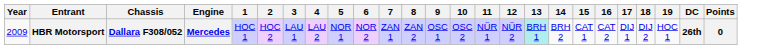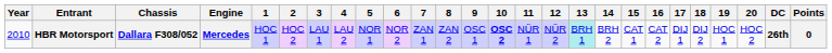 <table class="wikitable" style="text-align:center; font-size:85%">
 <tr>
 <th>Year</th>
 <th>Entrant</th>
 <th>Chassis</th>
 <th>Engine</th>
 <th>1</th>
 <th>2</th>
 <th>3</th>
 <th>4</th>
 <th>5</th>
 <th>6</th>
 <th>7</th>
 <th>8</th>
 <th>9</th>
 <th>10</th>
 <th>11</th>
 <th>12</th>
 <th>13</th>
 <th>14</th>
 <th>15</th>
 <th>16</th>
 <th>17</th>
 <th>18</th>
 <th>19</th>
+<th>20</th>
 <th>DC</th>
 <th>Points</th>
 </tr>
 <tr>
-<td><a href='#'>2009</a></td>
+<td><a href='#'>2010</a></td>
 <th nowrap>HBR Motorsport</th>
 <th nowrap><a href='#'>Dallara</a> F308/052</th>
 <th><a href='#'>Mercedes</a></th>
 <td style="background:#CFCFFF;"><a href='#'>HOC<br>1</a><br></td>
 <td style="background:#EFCFFF;"><a href='#'>HOC<br>2</a><br></td>
 <td style="background:#CFCFFF;"><a href='#'>LAU<br>1</a><br></td>
 <td style="background:#EFCFFF;"><a href='#'>LAU<br>2</a><br></td>
 <td style="background:#CFCFFF;"><a href='#'>NOR<br>1</a><br></td>
 <td style="background:#EFCFFF;"><a href='#'>NOR<br>2</a><br></td>
 <td style="background:#CFCFFF;"><a href='#'>ZAN<br>1</a><br></td>
 <td style="background:#CFCFFF;"><a href='#'>ZAN<br>2</a><br></td>
 <td style="background:#CFCFFF;"><a href='#'>OSC<br>1</a><br></td>
-<td style="background:#CFCFFF;"><a href='#'>OSC<br>2</a><br></td>
+<td style="background:#CFCFFF;"><strong><a href='#'>OSC<br>2</a><br></strong></td>
 <td style="background:#CFCFFF;"><a href='#'>NÜR<br>1</a><br></td>
 <td style="background:#CFCFFF;"><a href='#'>NÜR<br>2</a><br></td>
 <td style="background: paleturquoise;"><a href='#'>BRH<br>1</a></td>
 <td><a href='#'>BRH<br>2</a></td>
 <td><a href='#'>CAT<br>1</a></td>
 <td><a href='#'>CAT<br>2</a></td>
 <td><a href='#'>DIJ<br>1</a></td>
 <td><a href='#'>DIJ<br>2</a></td>
 <td><a href='#'>HOC<br>1</a></td>
+<td><a href='#'>HOC<br>2</a></td>
 <th>26th</th>
 <th>0</th>
 </tr>
 </table>
